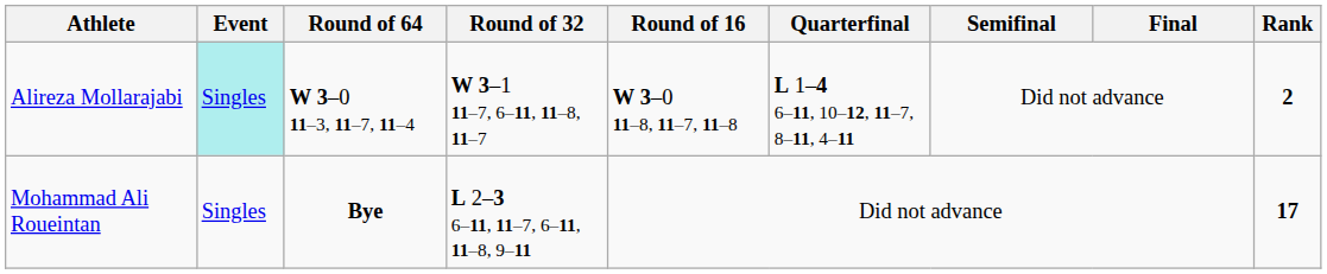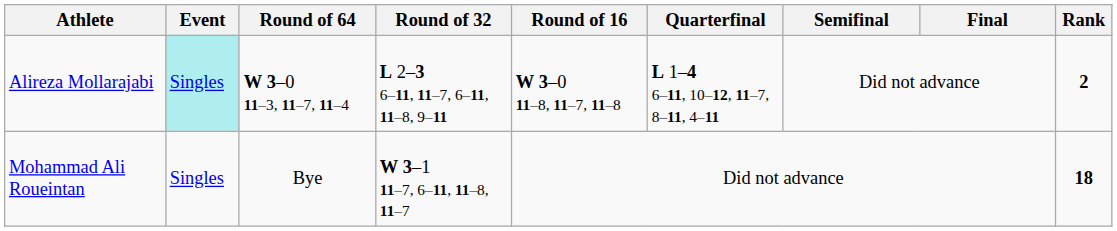 <table class="wikitable" width="98%" style="text-align:left; font-size:90%">
 <tr>
 <th width="13%">Athlete</th>
 <th width="6%">Event</th>
 <th width="11%">Round of 64</th>
 <th width="11%">Round of 32</th>
 <th width="11%">Round of 16</th>
 <th width="11%">Quarterfinal</th>
 <th width="11%">Semifinal</th>
 <th width="11%">Final</th>
 <th width="4%">Rank</th>
 </tr>
 <tr>
 <td><a href='#'>Alireza Mollarajabi</a></td>
 <td style="background: paleturquoise;"><a href='#'>Singles</a></td>
 <td><br><strong>W</strong> <strong>3</strong>–0<br><small><strong>11</strong>–3, <strong>11</strong>–7, <strong>11</strong>–4</small></td>
-<td><br><strong>W</strong> <strong>3</strong>–1<br><small><strong>11</strong>–7, 6–<strong>11</strong>, <strong>11</strong>–8, <strong>11</strong>–7</small></td>
+<td><br><strong>L</strong> 2–<strong>3</strong><br><small>6–<strong>11</strong>, <strong>11</strong>–7, 6–<strong>11</strong>, <strong>11</strong>–8, 9–<strong>11</strong></small></td>
 <td><br><strong>W</strong> <strong>3</strong>–0<br><small><strong>11</strong>–8, <strong>11</strong>–7, <strong>11</strong>–8</small></td>
 <td><br><strong>L</strong> 1–<strong>4</strong><br><small>6–<strong>11</strong>, 10–<strong>12</strong>, <strong>11</strong>–7, 8–<strong>11</strong>, 4–<strong>11</strong></small></td>
 <td colspan=2 align=center>Did not advance</td>
 <td align="center"><strong>2</strong></td>
 </tr>
 <tr>
 <td><a href='#'>Mohammad Ali Roueintan</a></td>
 <td><a href='#'>Singles</a></td>
-<td align="center"><strong>Bye</strong></td>
-<td><br><strong>L</strong> 2–<strong>3</strong><br><small>6–<strong>11</strong>, <strong>11</strong>–7, 6–<strong>11</strong>, <strong>11</strong>–8, 9–<strong>11</strong></small></td>
+<td align="center">Bye</td>
+<td><br><strong>W</strong> <strong>3</strong>–1<br><small><strong>11</strong>–7, 6–<strong>11</strong>, <strong>11</strong>–8, <strong>11</strong>–7</small></td>
 <td colspan=4 align=center>Did not advance</td>
-<td align="center"><strong>17</strong></td>
+<td align="center"><strong>18</strong></td>
 </tr>
 </table>
